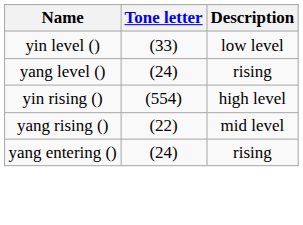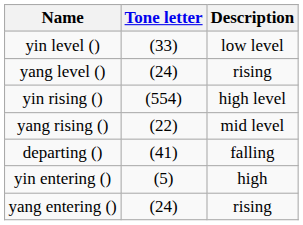 <table class="wikitable" style="text-align:center">
 <tr>
 <th>Name</th>
 <th><a href='#'>Tone letter</a></th>
 <th>Description</th>
 </tr>
 <tr>
 <td>yin level ()</td>
 <td> (33)</td>
 <td>low level</td>
 </tr>
 <tr>
 <td>yang level ()</td>
 <td> (24)</td>
 <td>rising</td>
 </tr>
 <tr>
 <td>yin rising ()</td>
 <td> (554)</td>
 <td>high level</td>
 </tr>
 <tr>
 <td>yang rising ()</td>
 <td> (22)</td>
 <td>mid level</td>
 </tr>
 <tr>
+<td>departing ()</td>
+<td> (41)</td>
+<td>falling</td>
+</tr>
+<tr>
+<td>yin entering ()</td>
+<td> (5)</td>
+<td>high</td>
+</tr>
+<tr>
 <td>yang entering ()</td>
 <td> (24)</td>
 <td>rising</td>
 </tr>
 </table>
